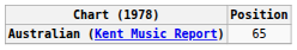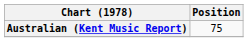 <table class="wikitable sortable plainrowheaders">
 <tr>
 <th scope="col">Chart (1978)</th>
 <th scope="col">Position</th>
 </tr>
 <tr>
 <th scope="row">Australian (<a href='#'>Kent Music Report</a>)</th>
-<td style="text-align:center;">65</td>
+<td style="text-align:center;">75</td>
 </tr>
 <tr>
 </tr>
 </table>
